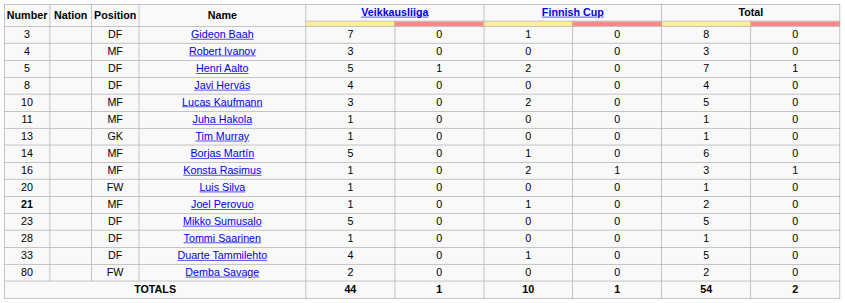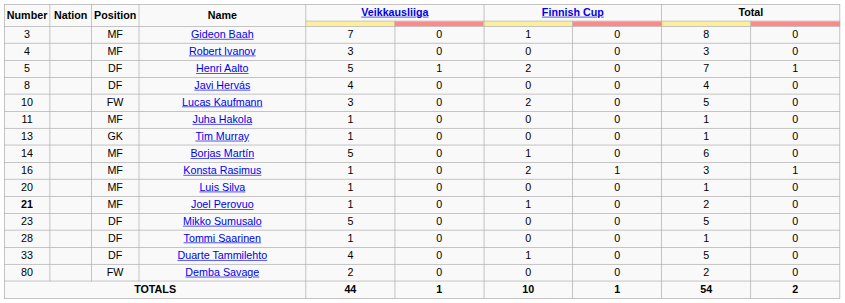 <table class="wikitable" style="text-align:center;">
 <tr>
 <td rowspan="2"  style="width:5%;"><strong>Number</strong></td>
 <td rowspan="2"  style="width:5%;"><strong>Nation</strong></td>
 <td rowspan="2"  style="width:5%;"><strong>Position</strong></td>
 <td rowspan="2"  style="width:20%;"><strong>Name</strong></td>
 <td colspan="2"><strong><a href='#'>Veikkausliiga</a></strong></td>
 <td colspan="2"><strong><a href='#'>Finnish Cup</a></strong></td>
 <td colspan="2"><strong>Total</strong></td>
 </tr>
 <tr>
 <th style="width:60px; background:#fe9;"></th>
 <th style="width:60px; background:#ff8888;"></th>
 <th style="width:60px; background:#fe9;"></th>
 <th style="width:60px; background:#ff8888;"></th>
 <th style="width:60px; background:#fe9;"></th>
 <th style="width:60px; background:#ff8888;"></th>
 </tr>
 <tr>
 <td>3</td>
 <td></td>
-<td>DF</td>
+<td>MF</td>
 <td><a href='#'>Gideon Baah</a></td>
 <td>7</td>
 <td>0</td>
 <td>1</td>
 <td>0</td>
 <td>8</td>
 <td>0</td>
 </tr>
 <tr>
 <td>4</td>
 <td></td>
 <td>MF</td>
 <td><a href='#'>Robert Ivanov</a></td>
 <td>3</td>
 <td>0</td>
 <td>0</td>
 <td>0</td>
 <td>3</td>
 <td>0</td>
 </tr>
 <tr>
 <td>5</td>
 <td></td>
 <td>DF</td>
 <td><a href='#'>Henri Aalto</a></td>
 <td>5</td>
 <td>1</td>
 <td>2</td>
 <td>0</td>
 <td>7</td>
 <td>1</td>
 </tr>
 <tr>
 <td>8</td>
 <td></td>
 <td>DF</td>
 <td><a href='#'>Javi Hervás</a></td>
 <td>4</td>
 <td>0</td>
 <td>0</td>
 <td>0</td>
 <td>4</td>
 <td>0</td>
 </tr>
 <tr>
 <td>10</td>
 <td></td>
-<td>MF</td>
+<td>FW</td>
 <td><a href='#'>Lucas Kaufmann</a></td>
 <td>3</td>
 <td>0</td>
 <td>2</td>
 <td>0</td>
 <td>5</td>
 <td>0</td>
 </tr>
 <tr>
 <td>11</td>
 <td></td>
 <td>MF</td>
 <td><a href='#'>Juha Hakola</a></td>
 <td>1</td>
 <td>0</td>
 <td>0</td>
 <td>0</td>
 <td>1</td>
 <td>0</td>
 </tr>
 <tr>
 <td>13</td>
 <td></td>
 <td>GK</td>
 <td><a href='#'>Tim Murray</a></td>
 <td>1</td>
 <td>0</td>
 <td>0</td>
 <td>0</td>
 <td>1</td>
 <td>0</td>
 </tr>
 <tr>
 <td>14</td>
 <td></td>
 <td>MF</td>
 <td><a href='#'>Borjas Martín</a></td>
 <td>5</td>
 <td>0</td>
 <td>1</td>
 <td>0</td>
 <td>6</td>
 <td>0</td>
 </tr>
 <tr>
 <td>16</td>
 <td></td>
 <td>MF</td>
 <td><a href='#'>Konsta Rasimus</a></td>
 <td>1</td>
 <td>0</td>
 <td>2</td>
 <td>1</td>
 <td>3</td>
 <td>1</td>
 </tr>
 <tr>
 <td>20</td>
 <td></td>
-<td>FW</td>
+<td>MF</td>
 <td><a href='#'>Luis Silva</a></td>
 <td>1</td>
 <td>0</td>
 <td>0</td>
 <td>0</td>
 <td>1</td>
 <td>0</td>
 </tr>
 <tr>
 <td><strong>21</strong></td>
 <td></td>
 <td>MF</td>
 <td><a href='#'>Joel Perovuo</a></td>
 <td>1</td>
 <td>0</td>
 <td>1</td>
 <td>0</td>
 <td>2</td>
 <td>0</td>
 </tr>
 <tr>
 <td>23</td>
 <td></td>
 <td>DF</td>
 <td><a href='#'>Mikko Sumusalo</a></td>
 <td>5</td>
 <td>0</td>
 <td>0</td>
 <td>0</td>
 <td>5</td>
 <td>0</td>
 </tr>
 <tr>
 <td>28</td>
 <td></td>
 <td>DF</td>
 <td><a href='#'>Tommi Saarinen</a></td>
 <td>1</td>
 <td>0</td>
 <td>0</td>
 <td>0</td>
 <td>1</td>
 <td>0</td>
 </tr>
 <tr>
 <td>33</td>
 <td></td>
 <td>DF</td>
 <td><a href='#'>Duarte Tammilehto</a></td>
 <td>4</td>
 <td>0</td>
 <td>1</td>
 <td>0</td>
 <td>5</td>
 <td>0</td>
 </tr>
 <tr>
 <td>80</td>
 <td></td>
 <td>FW</td>
 <td><a href='#'>Demba Savage</a></td>
 <td>2</td>
 <td>0</td>
 <td>0</td>
 <td>0</td>
 <td>2</td>
 <td>0</td>
 </tr>
 <tr>
 <td colspan="4"><strong>TOTALS</strong></td>
 <td><strong>44</strong></td>
 <td><strong>1</strong></td>
 <td><strong>10</strong></td>
 <td><strong>1</strong></td>
 <td><strong>54</strong></td>
 <td><strong>2</strong></td>
 </tr>
 </table>
